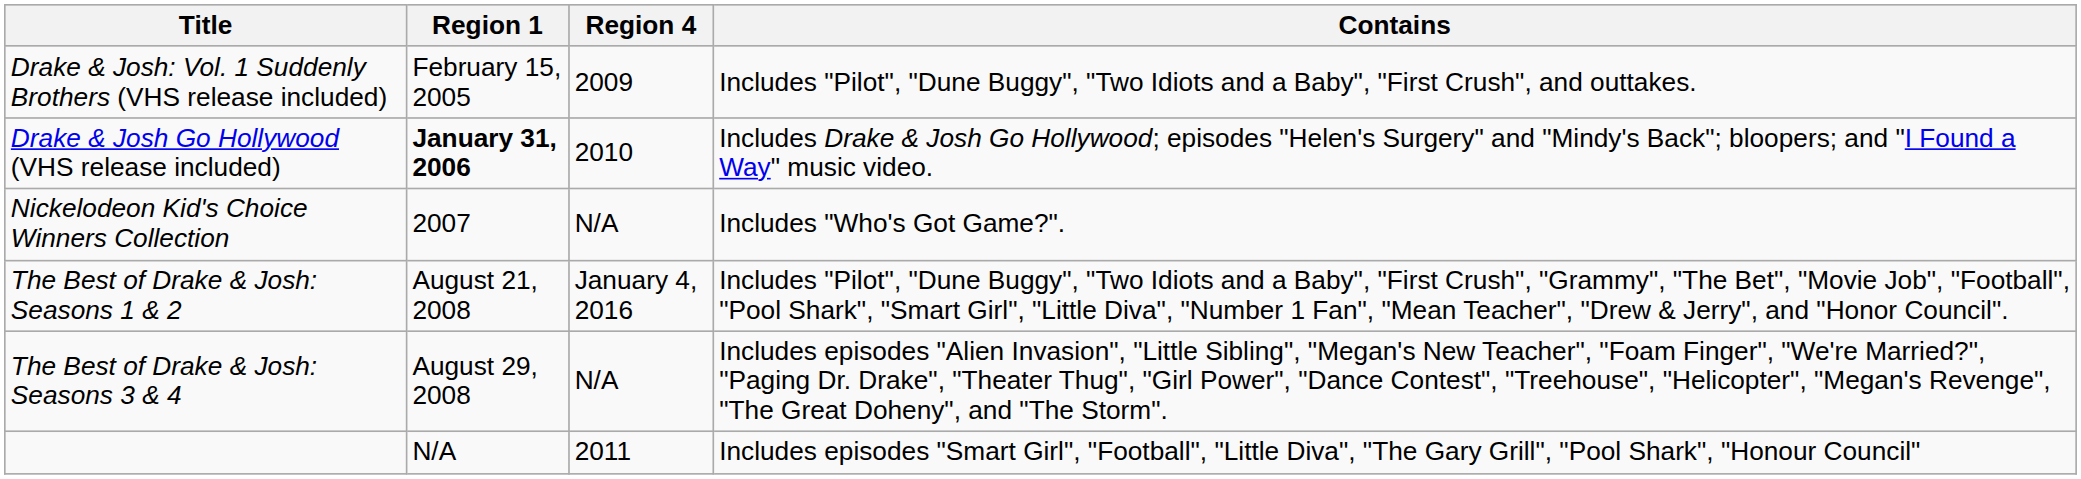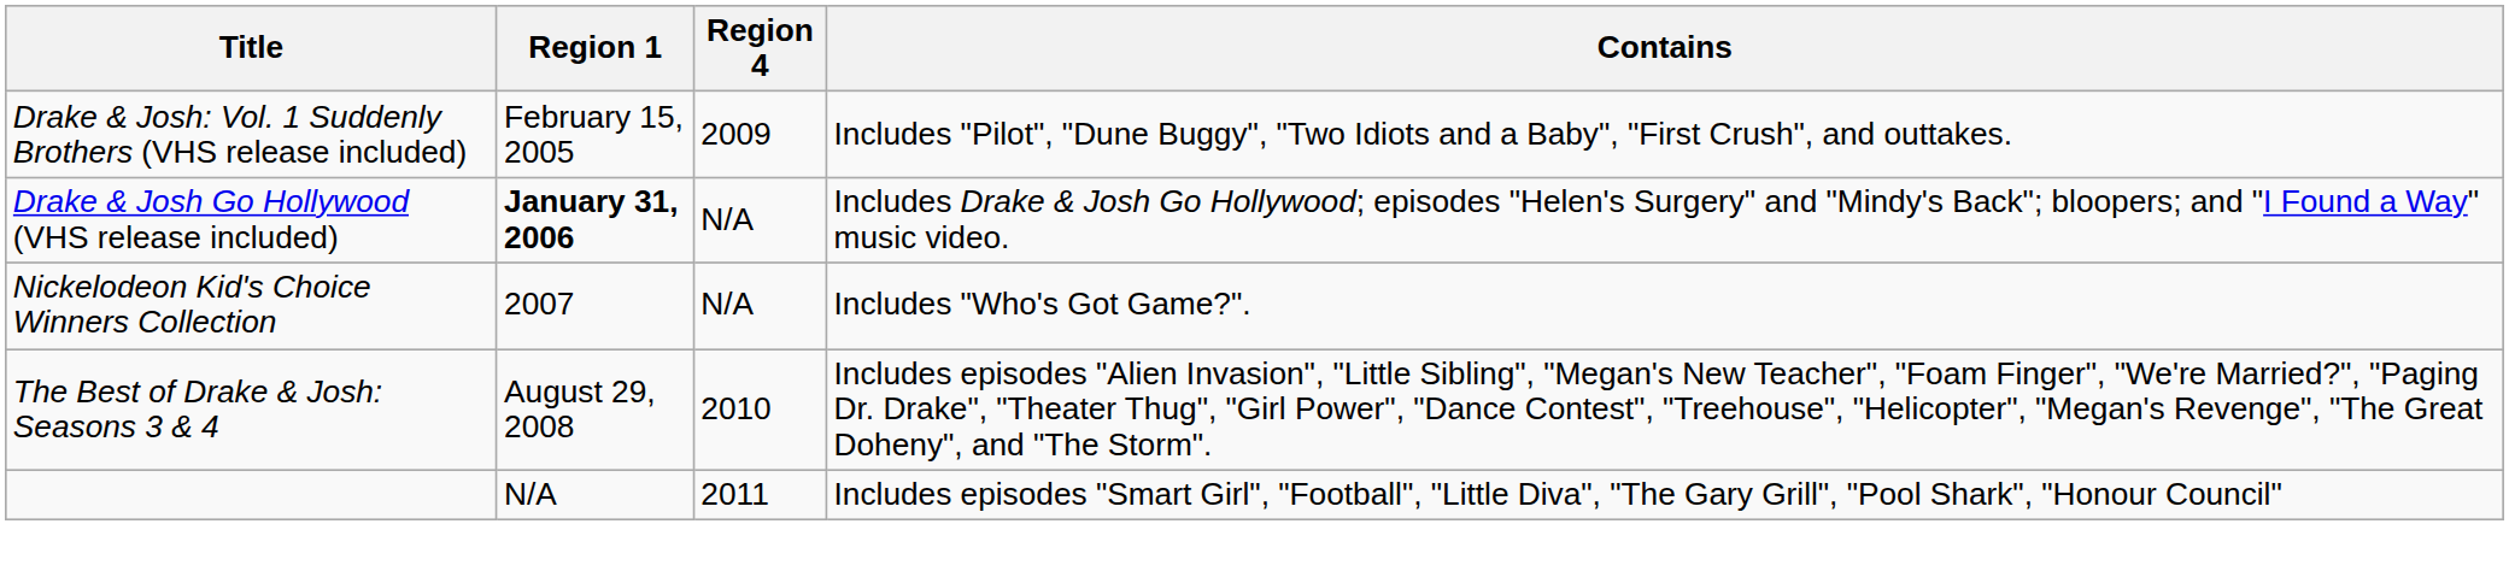 <table class="wikitable" style="width:100%;">
 <tr>
 <th>Title</th>
 <th>Region 1</th>
 <th>Region 4</th>
 <th>Contains</th>
 </tr>
 <tr>
 <td><em>Drake & Josh: Vol. 1 Suddenly Brothers</em> (VHS release included)</td>
 <td>February 15, 2005</td>
 <td>2009</td>
 <td>Includes "Pilot", "Dune Buggy", "Two Idiots and a Baby", "First Crush", and outtakes.</td>
 </tr>
 <tr>
 <td><em><a href='#'>Drake & Josh Go Hollywood</a></em> (VHS release included)</td>
 <td><strong>January 31, 2006</strong></td>
-<td>2010</td>
+<td>N/A</td>
 <td>Includes <em>Drake & Josh Go Hollywood</em>; episodes "Helen's Surgery" and "Mindy's Back"; bloopers; and "<a href='#'>I Found a Way</a>" music video.</td>
 </tr>
 <tr>
 <td><em>Nickelodeon Kid's Choice Winners Collection</em></td>
 <td>2007</td>
 <td>N/A</td>
 <td>Includes "Who's Got Game?".</td>
 </tr>
 <tr>
-<td><em>The Best of Drake & Josh: Seasons 1 & 2</em></td>
-<td>August 21, 2008</td>
-<td>January 4, 2016</td>
-<td>Includes "Pilot", "Dune Buggy", "Two Idiots and a Baby", "First Crush", "Grammy", "The Bet", "Movie Job", "Football", "Pool Shark", "Smart Girl", "Little Diva", "Number 1 Fan", "Mean Teacher", "Drew & Jerry", and "Honor Council".</td>
-</tr>
-<tr>
 <td><em>The Best of Drake & Josh: Seasons 3 & 4</em></td>
 <td>August 29, 2008</td>
-<td>N/A</td>
+<td>2010</td>
 <td>Includes episodes "Alien Invasion", "Little Sibling", "Megan's New Teacher", "Foam Finger", "We're Married?", "Paging Dr. Drake", "Theater Thug", "Girl Power", "Dance Contest", "Treehouse", "Helicopter", "Megan's Revenge", "The Great Doheny", and "The Storm".</td>
 </tr>
 <tr>
 <td></td>
 <td>N/A</td>
 <td>2011</td>
 <td>Includes episodes "Smart Girl", "Football", "Little Diva", "The Gary Grill", "Pool Shark", "Honour Council"</td>
 </tr>
 </table>
